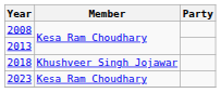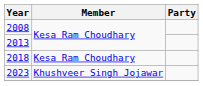 <table class="wikitable sortable">
 <tr>
 <th>Year</th>
 <th>Member</th>
 <th colspan="2">Party</th>
 </tr>
 <tr>
 <td><a href='#'>2008</a></td>
 <td rowspan=2><a href='#'>Kesa Ram Choudhary</a></td>
 <td></td>
 </tr>
 <tr>
 <td><a href='#'>2013</a></td>
 </tr>
 <tr>
 <td><a href='#'>2018</a></td>
-<td><a href='#'>Khushveer Singh Jojawar</a></td>
+<td><a href='#'>Kesa Ram Choudhary</a></td>
 <td></td>
 </tr>
 <tr>
 <td><a href='#'>2023</a></td>
-<td><a href='#'>Kesa Ram Choudhary</a></td>
+<td><a href='#'>Khushveer Singh Jojawar</a></td>
 <td></td>
 </tr>
 <tr>
 </tr>
 </table>
